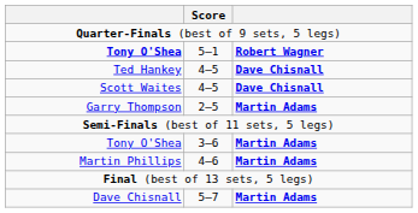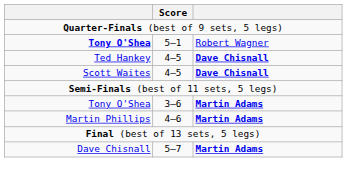 <table class=wikitable style="text-align:center">
 <tr>
 <th width=200></th>
 <th width=50>Score</th>
 <th width=200></th>
 </tr>
 <tr align=center>
 <td colspan="3"><strong>Quarter-Finals</strong> (best of 9 sets, 5 legs)</td>
 </tr>
 <tr align=left>
 <td align=right><strong><a href='#'>Tony O'Shea</a></strong> </td>
 <td align=center>5–1</td>
-<td><strong> <a href='#'>Robert Wagner</a></strong></td>
+<td> <a href='#'>Robert Wagner</a></td>
 </tr>
 <tr align=left>
 <td align=right><a href='#'>Ted Hankey</a> </td>
 <td align=center>4–5</td>
 <td> <strong><a href='#'>Dave Chisnall</a></strong></td>
 </tr>
 <tr align=left>
 <td align=right><a href='#'>Scott Waites</a> </td>
 <td align=center>4–5</td>
 <td> <strong><a href='#'>Dave Chisnall</a></strong></td>
-</tr>
-<tr align=left>
-<td align=right><a href='#'>Garry Thompson</a> </td>
-<td align=center>2–5</td>
-<td> <strong><a href='#'>Martin Adams</a></strong></td>
 </tr>
 <tr align=center>
 <td colspan="3"><strong>Semi-Finals</strong> (best of 11 sets, 5 legs)</td>
 </tr>
 <tr align=left>
 <td align=right><a href='#'>Tony O'Shea</a> </td>
 <td align=center>3–6</td>
 <td> <strong><a href='#'>Martin Adams</a></strong></td>
 </tr>
 <tr align=left>
 <td align=right><a href='#'>Martin Phillips</a> </td>
 <td align=center>4–6</td>
 <td> <strong><a href='#'>Martin Adams</a></strong></td>
 </tr>
 <tr align=center>
 <td colspan="3"><strong>Final</strong> (best of 13 sets, 5 legs)</td>
 </tr>
 <tr align=left>
 <td align=right><a href='#'>Dave Chisnall</a> </td>
 <td align=center>5–7</td>
 <td> <strong><a href='#'>Martin Adams</a></strong></td>
 </tr>
 </table>
